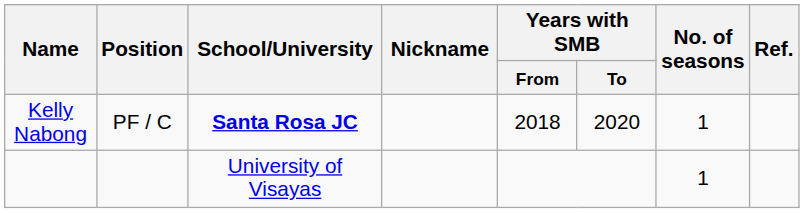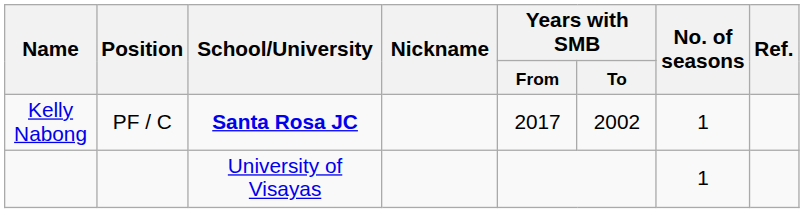 <table class="wikitable sortable" style="text-align:center" width="98%">
 <tr>
 <th style="width:180px;" rowspan="2">Name</th>
 <th rowspan="2">Position</th>
 <th style="width:250px;" rowspan="2">School/University</th>
 <th style="width:180px;" rowspan="2">Nickname</th>
 <th style="width:180px; text-align:center;" colspan="2">Years with SMB</th>
 <th rowspan="2">No. of seasons</th>
 <th rowspan="2"; class=unsortable>Ref.</th>
 </tr>
 <tr>
 <th style="width:10%; text-align:center;"><small>From</small></th>
 <th style="width:10%; text-align:center;"><small>To</small></th>
 </tr>
 <tr>
 <td><a href='#'>Kelly Nabong</a></td>
 <td>PF / C</td>
 <td><strong><a href='#'>Santa Rosa JC</a></strong></td>
 <td></td>
-<td>2018</td>
-<td>2020</td>
+<td>2017</td>
+<td>2002</td>
 <td>1</td>
 <td></td>
 </tr>
 <tr>
 <td></td>
 <td></td>
 <td><a href='#'>University of Visayas</a></td>
 <td></td>
 <td colspan="2"></td>
 <td>1</td>
 <td></td>
 </tr>
 </table>
